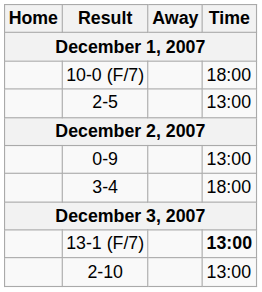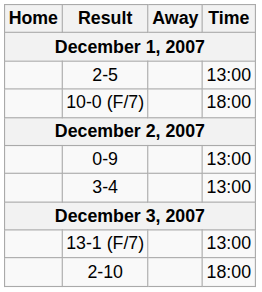 <table class=wikitable>
 <tr>
 <th>Home</th>
 <th>Result</th>
 <th>Away</th>
 <th>Time</th>
 </tr>
 <tr>
 <th colspan=4>December 1, 2007</th>
 </tr>
 <tr>
+<td></td>
+<td align=center>2-5</td>
+<td><strong></strong></td>
+<td>13:00</td>
+</tr>
+<tr>
 <td><strong></strong></td>
 <td align=center>10-0 (F/7)</td>
 <td></td>
 <td>18:00</td>
-</tr>
-<tr>
-<td></td>
-<td align=center>2-5</td>
-<td><strong></strong></td>
-<td>13:00</td>
 </tr>
 <tr>
 <th colspan=4>December 2, 2007</th>
 </tr>
 <tr>
 <td></td>
 <td align=center>0-9</td>
 <td><strong></strong></td>
 <td>13:00</td>
 </tr>
 <tr>
 <td></td>
 <td align=center>3-4</td>
 <td><strong></strong></td>
-<td>18:00</td>
+<td>13:00</td>
 </tr>
 <tr>
 <th colspan=4>December 3, 2007</th>
 </tr>
 <tr>
 <td><strong></strong></td>
 <td align=center>13-1 (F/7)</td>
 <td></td>
-<td><strong>13:00</strong></td>
+<td>13:00</td>
 </tr>
 <tr>
 <td></td>
 <td align=center>2-10</td>
 <td><strong></strong></td>
-<td>13:00</td>
+<td>18:00</td>
 </tr>
 </table>
